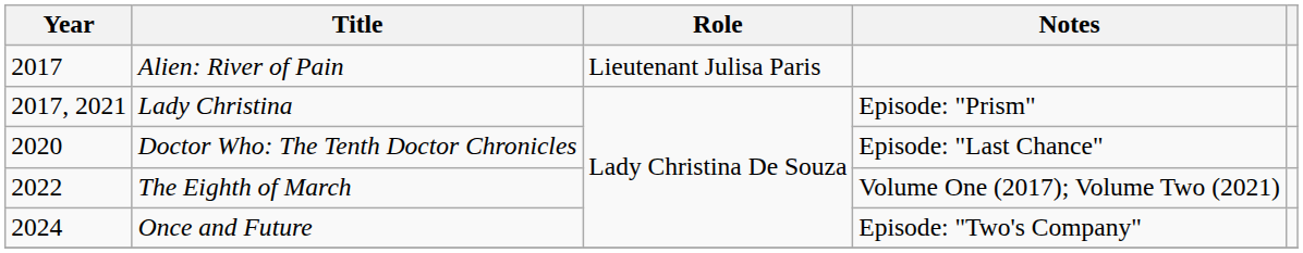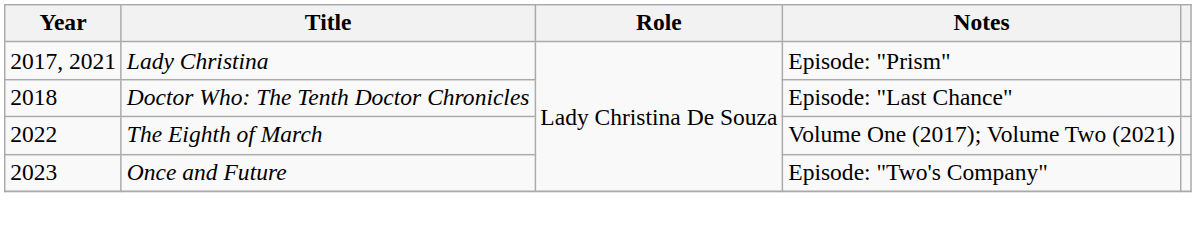 <table class="wikitable sortable">
 <tr>
 <th>Year</th>
 <th>Title</th>
 <th>Role</th>
 <th>Notes</th>
 <th class="unsortable"></th>
 </tr>
 <tr>
-<td>2017</td>
-<td><em>Alien: River of Pain</em></td>
-<td>Lieutenant Julisa Paris</td>
-<td></td>
-<td></td>
-</tr>
-<tr>
 <td>2017, 2021</td>
 <td><em>Lady Christina</em></td>
 <td rowspan="4">Lady Christina De Souza</td>
 <td>Episode: "Prism"</td>
 <td></td>
 </tr>
 <tr>
-<td>2020</td>
+<td>2018</td>
 <td><em>Doctor Who: The Tenth Doctor Chronicles</em></td>
 <td>Episode: "Last Chance"</td>
 <td></td>
 </tr>
 <tr>
 <td>2022</td>
 <td><em>The Eighth of March</em></td>
 <td>Volume One (2017); Volume Two (2021)</td>
 <td></td>
 </tr>
 <tr>
-<td>2024</td>
+<td>2023</td>
 <td><em>Once and Future</em></td>
 <td>Episode: "Two's Company"</td>
 <td></td>
 </tr>
 <tr>
 </tr>
 </table>
